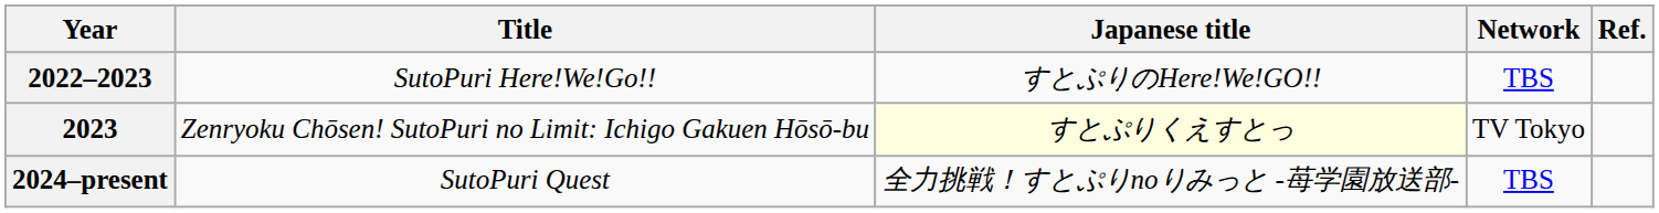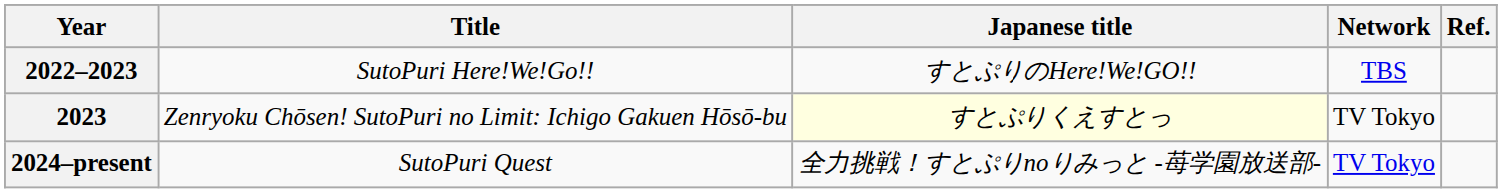 <table class="wikitable plainrowheaders" style="font-size:small; text-align:center">
 <tr>
 <th>Year</th>
 <th>Title</th>
 <th>Japanese title</th>
 <th>Network</th>
 <th>Ref.</th>
 </tr>
 <tr>
 <th scope="row">2022–2023</th>
 <td><em>SutoPuri Here!We!Go!!</em></td>
 <td><em>すとぷりのHere!We!GO!!</em></td>
 <td><a href='#'>TBS</a></td>
 <td></td>
 </tr>
 <tr>
 <th scope="row">2023</th>
 <td><em>Zenryoku Chōsen! SutoPuri no Limit: Ichigo Gakuen Hōsō-bu</em></td>
 <td style="background: lightyellow;"><em>すとぷりくえすとっ</em></td>
 <td>TV Tokyo</td>
 <td></td>
 </tr>
 <tr>
 <th scope="row">2024–present</th>
 <td><em>SutoPuri Quest</em></td>
 <td><em>全力挑戦！すとぷりnoりみっと -苺学園放送部-</em></td>
-<td><a href='#'>TBS</a></td>
+<td><a href='#'>TV Tokyo</a></td>
 <td></td>
 </tr>
 </table>
